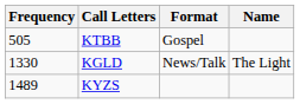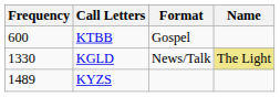 <table class="wikitable sortable">
 <tr>
 <th valign="bottom">Frequency<br></th>
 <th valign="bottom">Call Letters<br></th>
 <th valign="bottom">Format<br></th>
 <th valign="bottom">Name<br></th>
 </tr>
 <tr>
-<td>505</td>
+<td>600</td>
 <td><a href='#'>KTBB</a></td>
 <td>Gospel</td>
 </tr>
 <tr>
 <td>1330</td>
 <td><a href='#'>KGLD</a></td>
 <td>News/Talk</td>
-<td>The Light</td>
+<td style="background: khaki;">The Light</td>
 </tr>
 <tr>
 <td>1489</td>
 <td><a href='#'>KYZS</a></td>
 <td></td>
 </tr>
 </table>
